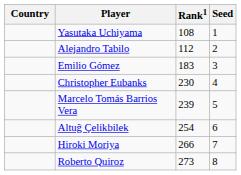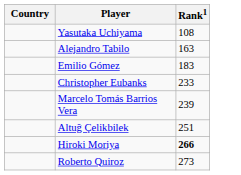 <table class="sortable wikitable">
 <tr>
 <th width="70">Country</th>
 <th width="175">Player</th>
 <th>Rank<sup>1</sup></th>
-<th>Seed</th>
 </tr>
 <tr>
 <td></td>
 <td><a href='#'>Yasutaka Uchiyama</a></td>
 <td>108</td>
-<td>1</td>
 </tr>
 <tr>
 <td></td>
 <td><a href='#'>Alejandro Tabilo</a></td>
-<td>112</td>
-<td>2</td>
+<td>163</td>
 </tr>
 <tr>
 <td></td>
 <td><a href='#'>Emilio Gómez</a></td>
 <td>183</td>
-<td>3</td>
 </tr>
 <tr>
 <td></td>
 <td><a href='#'>Christopher Eubanks</a></td>
-<td>230</td>
-<td>4</td>
+<td>233</td>
 </tr>
 <tr>
 <td></td>
 <td><a href='#'>Marcelo Tomás Barrios Vera</a></td>
 <td>239</td>
-<td>5</td>
 </tr>
 <tr>
 <td></td>
 <td><a href='#'>Altuğ Çelikbilek</a></td>
-<td>254</td>
-<td>6</td>
+<td>251</td>
 </tr>
 <tr>
 <td></td>
 <td><a href='#'>Hiroki Moriya</a></td>
-<td>266</td>
-<td>7</td>
+<td><strong>266</strong></td>
 </tr>
 <tr>
 <td></td>
 <td><a href='#'>Roberto Quiroz</a></td>
 <td>273</td>
-<td>8</td>
 </tr>
 </table>
